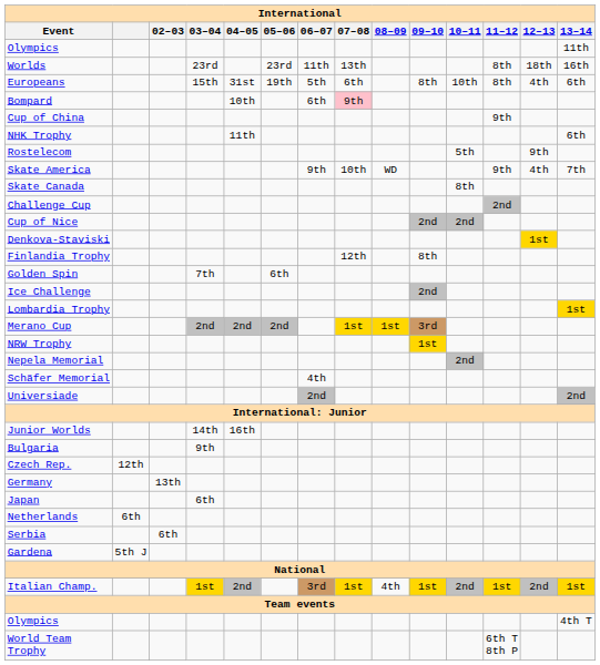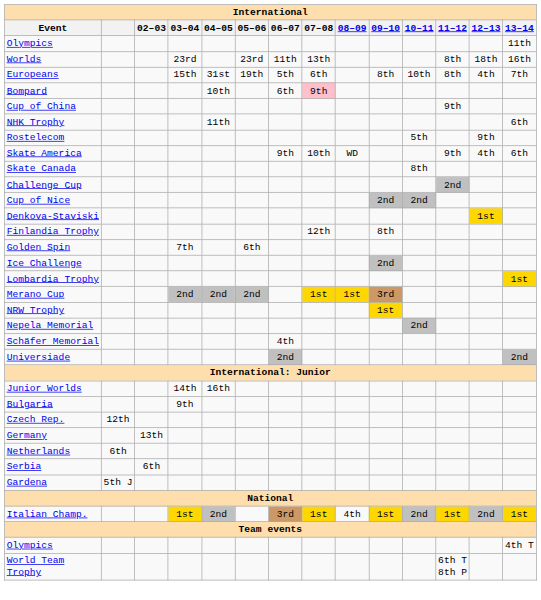 <table class="wikitable" style="text-align:center">
 <tr>
 <th style="background-color: #ffdead; " colspan=14 align=center>International</th>
 </tr>
 <tr>
 <th>Event</th>
 <th></th>
 <th>02–03</th>
 <th>03–04</th>
 <th>04–05</th>
 <th>05–06</th>
 <th>06–07</th>
 <th>07–08</th>
 <th><a href='#'>08–09</a></th>
 <th><a href='#'>09–10</a></th>
 <th><a href='#'>10–11</a></th>
 <th><a href='#'>11–12</a></th>
 <th><a href='#'>12–13</a></th>
 <th><a href='#'>13–14</a></th>
 </tr>
 <tr>
 <td align=left><a href='#'>Olympics</a></td>
 <td></td>
 <td></td>
 <td></td>
 <td></td>
 <td></td>
 <td></td>
 <td></td>
 <td></td>
 <td></td>
 <td></td>
 <td></td>
 <td></td>
 <td>11th</td>
 </tr>
 <tr>
 <td align=left><a href='#'>Worlds</a></td>
 <td></td>
 <td></td>
 <td>23rd</td>
 <td></td>
 <td>23rd</td>
 <td>11th</td>
 <td>13th</td>
 <td></td>
 <td></td>
 <td></td>
 <td>8th</td>
 <td>18th</td>
 <td>16th</td>
 </tr>
 <tr>
 <td align=left><a href='#'>Europeans</a></td>
 <td></td>
 <td></td>
 <td>15th</td>
 <td>31st</td>
 <td>19th</td>
 <td>5th</td>
 <td>6th</td>
 <td></td>
 <td>8th</td>
 <td>10th</td>
 <td>8th</td>
 <td>4th</td>
-<td>6th</td>
+<td>7th</td>
 </tr>
 <tr>
 <td align=left> <a href='#'>Bompard</a></td>
 <td></td>
 <td></td>
 <td></td>
 <td>10th</td>
 <td></td>
 <td>6th</td>
 <td style="background: pink;">9th</td>
 <td></td>
 <td></td>
 <td></td>
 <td></td>
 <td></td>
 <td></td>
 </tr>
 <tr>
 <td align=left> <a href='#'>Cup of China</a></td>
 <td></td>
 <td></td>
 <td></td>
 <td></td>
 <td></td>
 <td></td>
 <td></td>
 <td></td>
 <td></td>
 <td></td>
 <td>9th</td>
 <td></td>
 <td></td>
 </tr>
 <tr>
 <td align=left> <a href='#'>NHK Trophy</a></td>
 <td></td>
 <td></td>
 <td></td>
 <td>11th</td>
 <td></td>
 <td></td>
 <td></td>
 <td></td>
 <td></td>
 <td></td>
 <td></td>
 <td></td>
 <td>6th</td>
 </tr>
 <tr>
 <td align=left> <a href='#'>Rostelecom</a></td>
 <td></td>
 <td></td>
 <td></td>
 <td></td>
 <td></td>
 <td></td>
 <td></td>
 <td></td>
 <td></td>
 <td>5th</td>
 <td></td>
 <td>9th</td>
 <td></td>
 </tr>
 <tr>
 <td align=left> <a href='#'>Skate America</a></td>
 <td></td>
 <td></td>
 <td></td>
 <td></td>
 <td></td>
 <td>9th</td>
 <td>10th</td>
 <td>WD</td>
 <td></td>
 <td></td>
 <td>9th</td>
 <td>4th</td>
-<td>7th</td>
+<td>6th</td>
 </tr>
 <tr>
 <td align=left> <a href='#'>Skate Canada</a></td>
 <td></td>
 <td></td>
 <td></td>
 <td></td>
 <td></td>
 <td></td>
 <td></td>
 <td></td>
 <td></td>
 <td>8th</td>
 <td></td>
 <td></td>
 <td></td>
 </tr>
 <tr>
 <td align=left><a href='#'>Challenge Cup</a></td>
 <td></td>
 <td></td>
 <td></td>
 <td></td>
 <td></td>
 <td></td>
 <td></td>
 <td></td>
 <td></td>
 <td></td>
 <td bgcolor=silver>2nd</td>
 <td></td>
 <td></td>
 </tr>
 <tr>
 <td align=left><a href='#'>Cup of Nice</a></td>
 <td></td>
 <td></td>
 <td></td>
 <td></td>
 <td></td>
 <td></td>
 <td></td>
 <td></td>
 <td bgcolor=silver>2nd</td>
 <td bgcolor=silver>2nd</td>
 <td></td>
 <td></td>
 <td></td>
 </tr>
 <tr>
 <td align=left><a href='#'>Denkova-Staviski</a></td>
 <td></td>
 <td></td>
 <td></td>
 <td></td>
 <td></td>
 <td></td>
 <td></td>
 <td></td>
 <td></td>
 <td></td>
 <td></td>
 <td bgcolor=gold>1st</td>
 <td></td>
 </tr>
 <tr>
 <td align=left><a href='#'>Finlandia Trophy</a></td>
 <td></td>
 <td></td>
 <td></td>
 <td></td>
 <td></td>
 <td></td>
 <td>12th</td>
 <td></td>
 <td>8th</td>
 <td></td>
 <td></td>
 <td></td>
 <td></td>
 </tr>
 <tr>
 <td align=left><a href='#'>Golden Spin</a></td>
 <td></td>
 <td></td>
 <td>7th</td>
 <td></td>
 <td>6th</td>
 <td></td>
 <td></td>
 <td></td>
 <td></td>
 <td></td>
 <td></td>
 <td></td>
 <td></td>
 </tr>
 <tr>
 <td align=left><a href='#'>Ice Challenge</a></td>
 <td></td>
 <td></td>
 <td></td>
 <td></td>
 <td></td>
 <td></td>
 <td></td>
 <td></td>
 <td bgcolor=silver>2nd</td>
 <td></td>
 <td></td>
 <td></td>
 <td></td>
 </tr>
 <tr>
 <td align=left><a href='#'>Lombardia Trophy</a></td>
 <td></td>
 <td></td>
 <td></td>
 <td></td>
 <td></td>
 <td></td>
 <td></td>
 <td></td>
 <td></td>
 <td></td>
 <td></td>
 <td></td>
 <td bgcolor=gold>1st</td>
 </tr>
 <tr>
 <td align=left><a href='#'>Merano Cup</a></td>
 <td></td>
 <td></td>
 <td bgcolor=silver>2nd</td>
 <td bgcolor=silver>2nd</td>
 <td bgcolor=silver>2nd</td>
 <td></td>
 <td bgcolor=gold>1st</td>
 <td bgcolor=gold>1st</td>
 <td bgcolor=cc9966>3rd</td>
 <td></td>
 <td></td>
 <td></td>
 <td></td>
 </tr>
 <tr>
 <td align=left><a href='#'>NRW Trophy</a></td>
 <td></td>
 <td></td>
 <td></td>
 <td></td>
 <td></td>
 <td></td>
 <td></td>
 <td></td>
 <td bgcolor=gold>1st</td>
 <td></td>
 <td></td>
 <td></td>
 <td></td>
 </tr>
 <tr>
 <td align=left><a href='#'>Nepela Memorial</a></td>
 <td></td>
 <td></td>
 <td></td>
 <td></td>
 <td></td>
 <td></td>
 <td></td>
 <td></td>
 <td></td>
 <td bgcolor=silver>2nd</td>
 <td></td>
 <td></td>
 <td></td>
 </tr>
 <tr>
 <td align=left><a href='#'>Schäfer Memorial</a></td>
 <td></td>
 <td></td>
 <td></td>
 <td></td>
 <td></td>
 <td>4th</td>
 <td></td>
 <td></td>
 <td></td>
 <td></td>
 <td></td>
 <td></td>
 <td></td>
 </tr>
 <tr>
 <td align=left><a href='#'>Universiade</a></td>
 <td></td>
 <td></td>
 <td></td>
 <td></td>
 <td></td>
 <td bgcolor=silver>2nd</td>
 <td></td>
 <td></td>
 <td></td>
 <td></td>
 <td></td>
 <td></td>
 <td bgcolor=silver>2nd</td>
 </tr>
 <tr>
 <th style="background-color: #ffdead; " colspan=14 align=center>International: Junior</th>
 </tr>
 <tr>
 <td align=left><a href='#'>Junior Worlds</a></td>
 <td></td>
 <td></td>
 <td>14th</td>
 <td>16th</td>
 <td></td>
 <td></td>
 <td></td>
 <td></td>
 <td></td>
 <td></td>
 <td></td>
 <td></td>
 <td></td>
 </tr>
 <tr>
 <td align=left> <a href='#'>Bulgaria</a></td>
 <td></td>
 <td></td>
 <td>9th</td>
 <td></td>
 <td></td>
 <td></td>
 <td></td>
 <td></td>
 <td></td>
 <td></td>
 <td></td>
 <td></td>
 <td></td>
 </tr>
 <tr>
 <td align=left> <a href='#'>Czech Rep.</a></td>
 <td>12th</td>
 <td></td>
 <td></td>
 <td></td>
 <td></td>
 <td></td>
 <td></td>
 <td></td>
 <td></td>
 <td></td>
 <td></td>
 <td></td>
 <td></td>
 </tr>
 <tr>
 <td align=left> <a href='#'>Germany</a></td>
 <td></td>
 <td>13th</td>
 <td></td>
 <td></td>
 <td></td>
 <td></td>
 <td></td>
 <td></td>
 <td></td>
 <td></td>
 <td></td>
 <td></td>
 <td></td>
 </tr>
 <tr>
-<td align=left> <a href='#'>Japan</a></td>
-<td></td>
-<td></td>
-<td>6th</td>
-<td></td>
-<td></td>
-<td></td>
-<td></td>
-<td></td>
-<td></td>
-<td></td>
-<td></td>
-<td></td>
-<td></td>
-</tr>
-<tr>
 <td align=left> <a href='#'>Netherlands</a></td>
 <td>6th</td>
 <td></td>
 <td></td>
 <td></td>
 <td></td>
 <td></td>
 <td></td>
 <td></td>
 <td></td>
 <td></td>
 <td></td>
 <td></td>
 <td></td>
 </tr>
 <tr>
 <td align=left> <a href='#'>Serbia</a></td>
 <td></td>
 <td>6th</td>
 <td></td>
 <td></td>
 <td></td>
 <td></td>
 <td></td>
 <td></td>
 <td></td>
 <td></td>
 <td></td>
 <td></td>
 <td></td>
 </tr>
 <tr>
 <td align=left><a href='#'>Gardena</a></td>
 <td>5th J</td>
 <td></td>
 <td></td>
 <td></td>
 <td></td>
 <td></td>
 <td></td>
 <td></td>
 <td></td>
 <td></td>
 <td></td>
 <td></td>
 <td></td>
 </tr>
 <tr>
 <th style="background-color: #ffdead; " colspan=14 align=center>National</th>
 </tr>
 <tr>
 <td align=left><a href='#'>Italian Champ.</a></td>
 <td></td>
 <td></td>
 <td bgcolor=gold>1st</td>
 <td bgcolor=silver>2nd</td>
 <td></td>
 <td bgcolor=cc9966>3rd</td>
 <td bgcolor=gold>1st</td>
 <td>4th</td>
 <td bgcolor=gold>1st</td>
 <td bgcolor=silver>2nd</td>
 <td bgcolor=gold>1st</td>
 <td bgcolor=silver>2nd</td>
 <td bgcolor=gold>1st</td>
 </tr>
 <tr>
 <th style="background-color: #ffdead; " colspan=14 align=center>Team events</th>
 </tr>
 <tr>
 <td align=left><a href='#'>Olympics</a></td>
 <td></td>
 <td></td>
 <td></td>
 <td></td>
 <td></td>
 <td></td>
 <td></td>
 <td></td>
 <td></td>
 <td></td>
 <td></td>
 <td></td>
 <td>4th T</td>
 </tr>
 <tr>
 <td align=left><a href='#'>World Team<br>Trophy</a></td>
 <td></td>
 <td></td>
 <td></td>
 <td></td>
 <td></td>
 <td></td>
 <td></td>
 <td></td>
 <td></td>
 <td></td>
 <td>6th T <br>8th P</td>
 <td></td>
 <td></td>
 </tr>
 </table>
